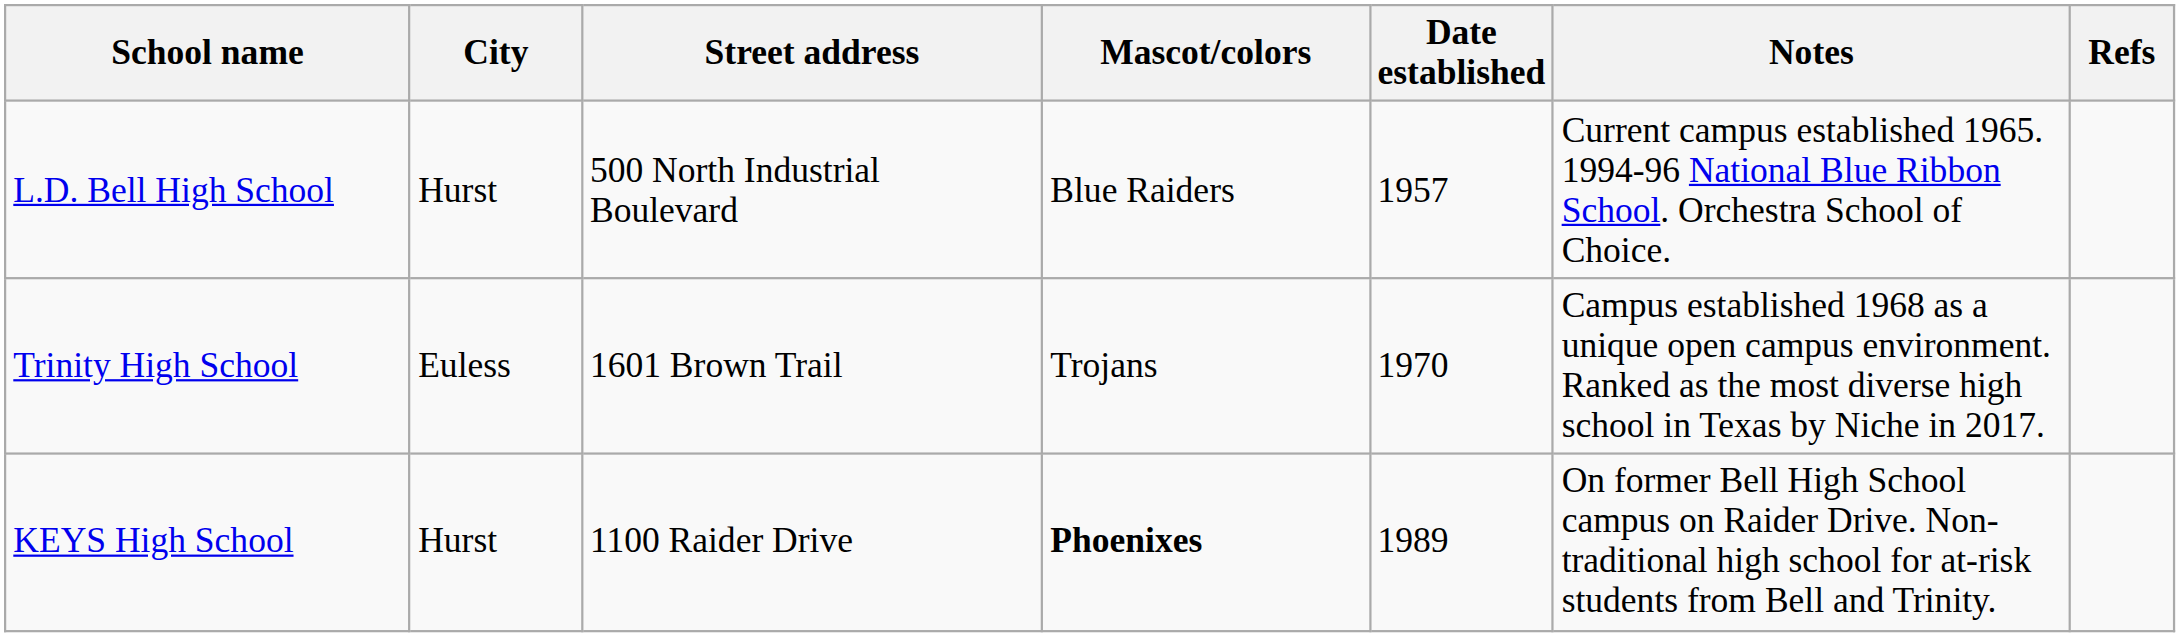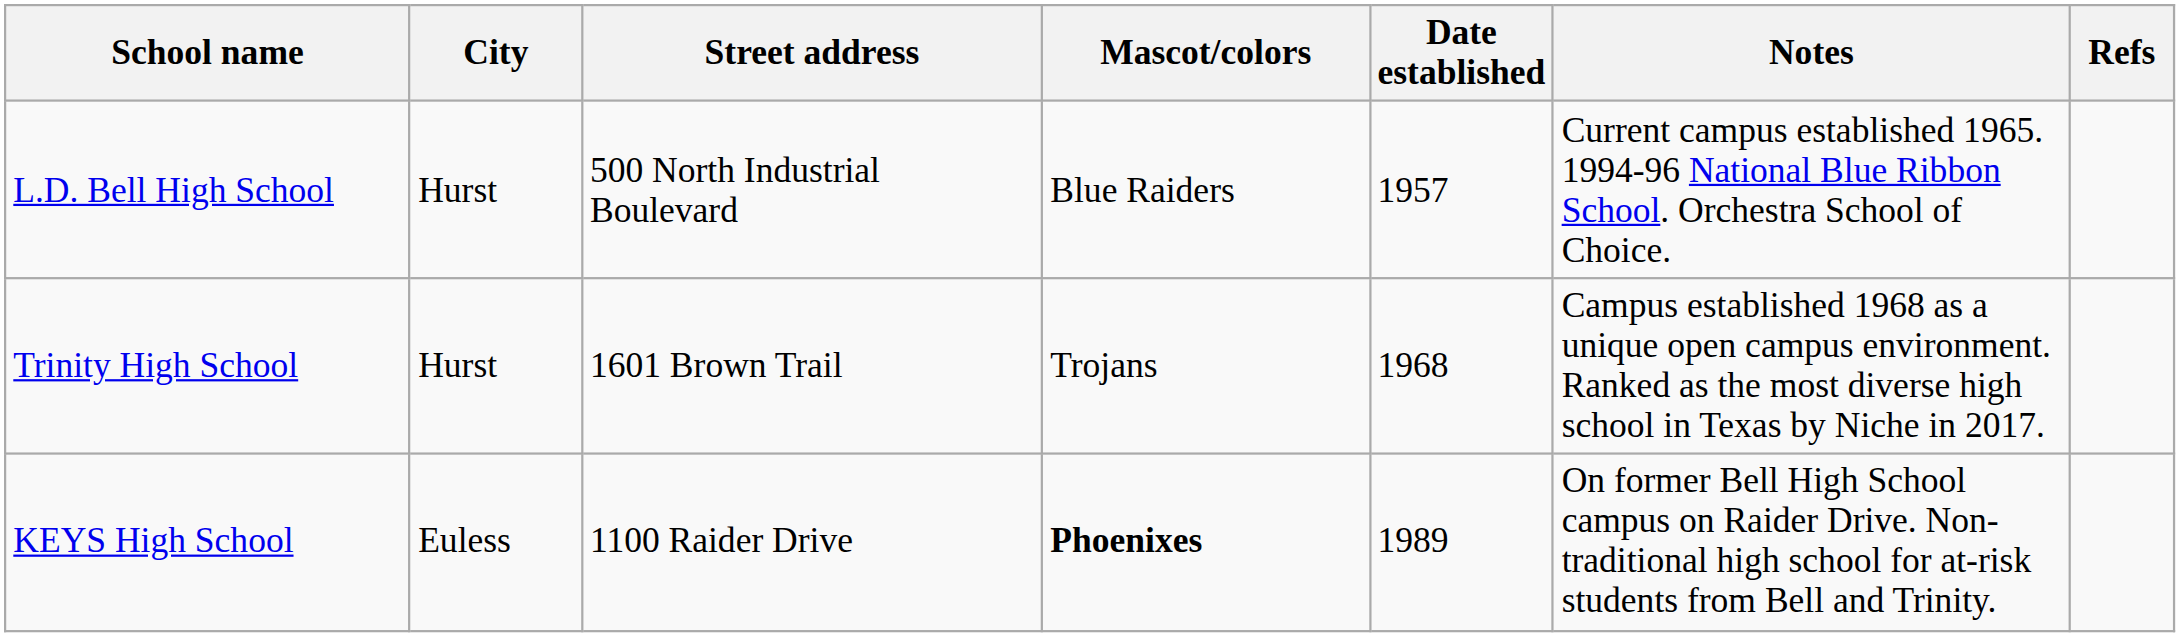 <table class="wikitable">
 <tr>
 <th scope="col" style="width: 175px;">School name</th>
 <th scope="col" style="width: 70px;">City</th>
 <th scope="col" style="width: 200px;">Street address</th>
 <th scope="col" style="width: 140px;">Mascot/colors</th>
 <th scope="col" style="width: 20px;">Date established</th>
 <th scope="col" style="width: 225px;">Notes</th>
 <th scope="col" style="width: 40px;">Refs</th>
 </tr>
 <tr>
 <td><a href='#'>L.D. Bell High School</a></td>
 <td>Hurst</td>
 <td>500 North Industrial Boulevard</td>
 <td>Blue Raiders   </td>
 <td>1957</td>
 <td>Current campus established 1965. 1994-96 <a href='#'>National Blue Ribbon School</a>. Orchestra School of Choice.</td>
 <td></td>
 </tr>
 <tr>
 <td><a href='#'>Trinity High School</a></td>
-<td>Euless</td>
+<td>Hurst</td>
 <td>1601 Brown Trail</td>
 <td>Trojans  </td>
-<td>1970</td>
+<td>1968</td>
 <td>Campus established 1968 as a unique open campus environment. Ranked as the most diverse high school in Texas by Niche in 2017.</td>
 <td></td>
 </tr>
 <tr>
 <td><a href='#'>KEYS High School</a></td>
-<td>Hurst</td>
+<td>Euless</td>
 <td>1100 Raider Drive</td>
 <td><strong>Phoenixes  </strong></td>
 <td>1989</td>
 <td>On former Bell High School campus on Raider Drive. Non-traditional high school for at-risk students from Bell and Trinity.</td>
 <td></td>
 </tr>
 </table>
